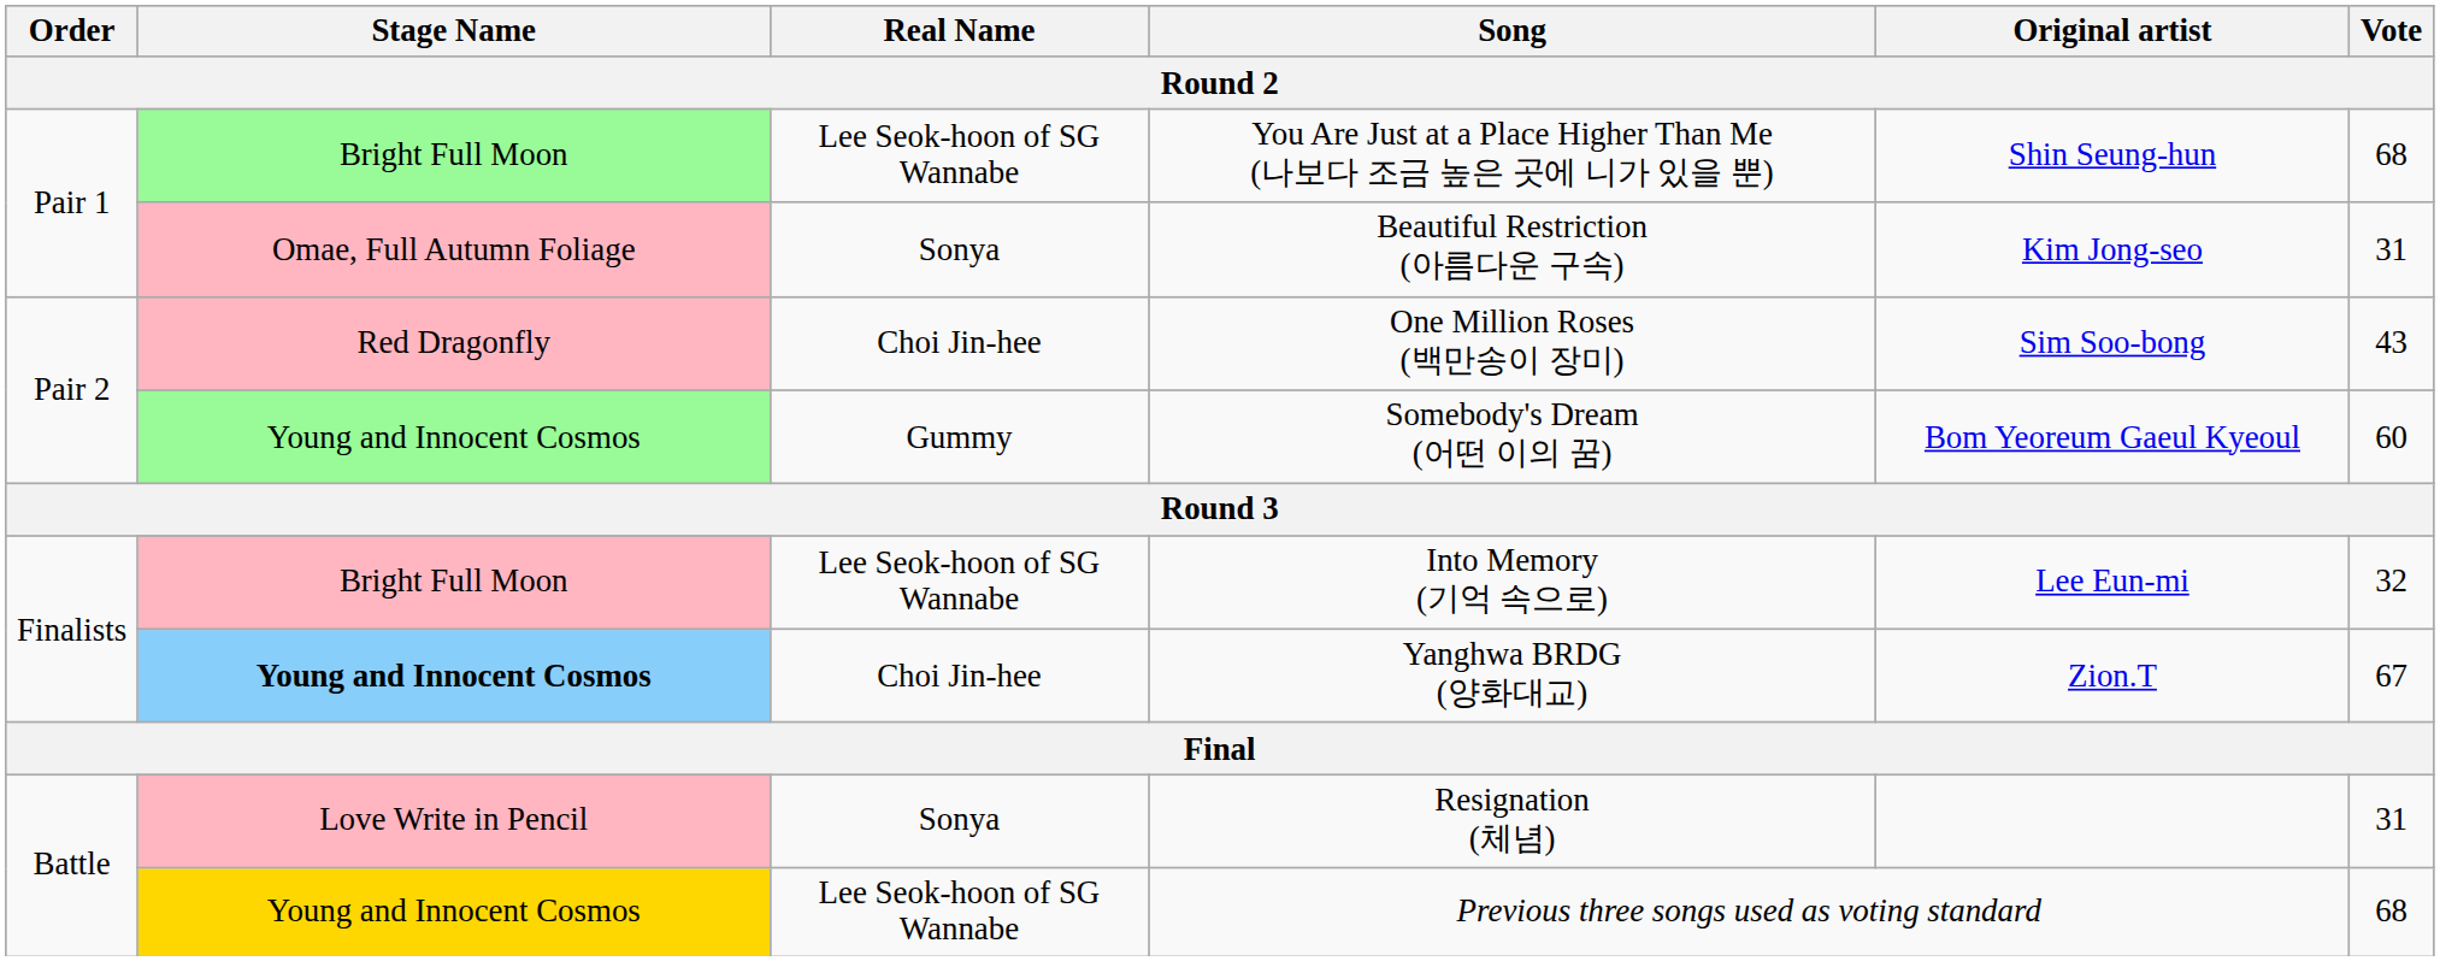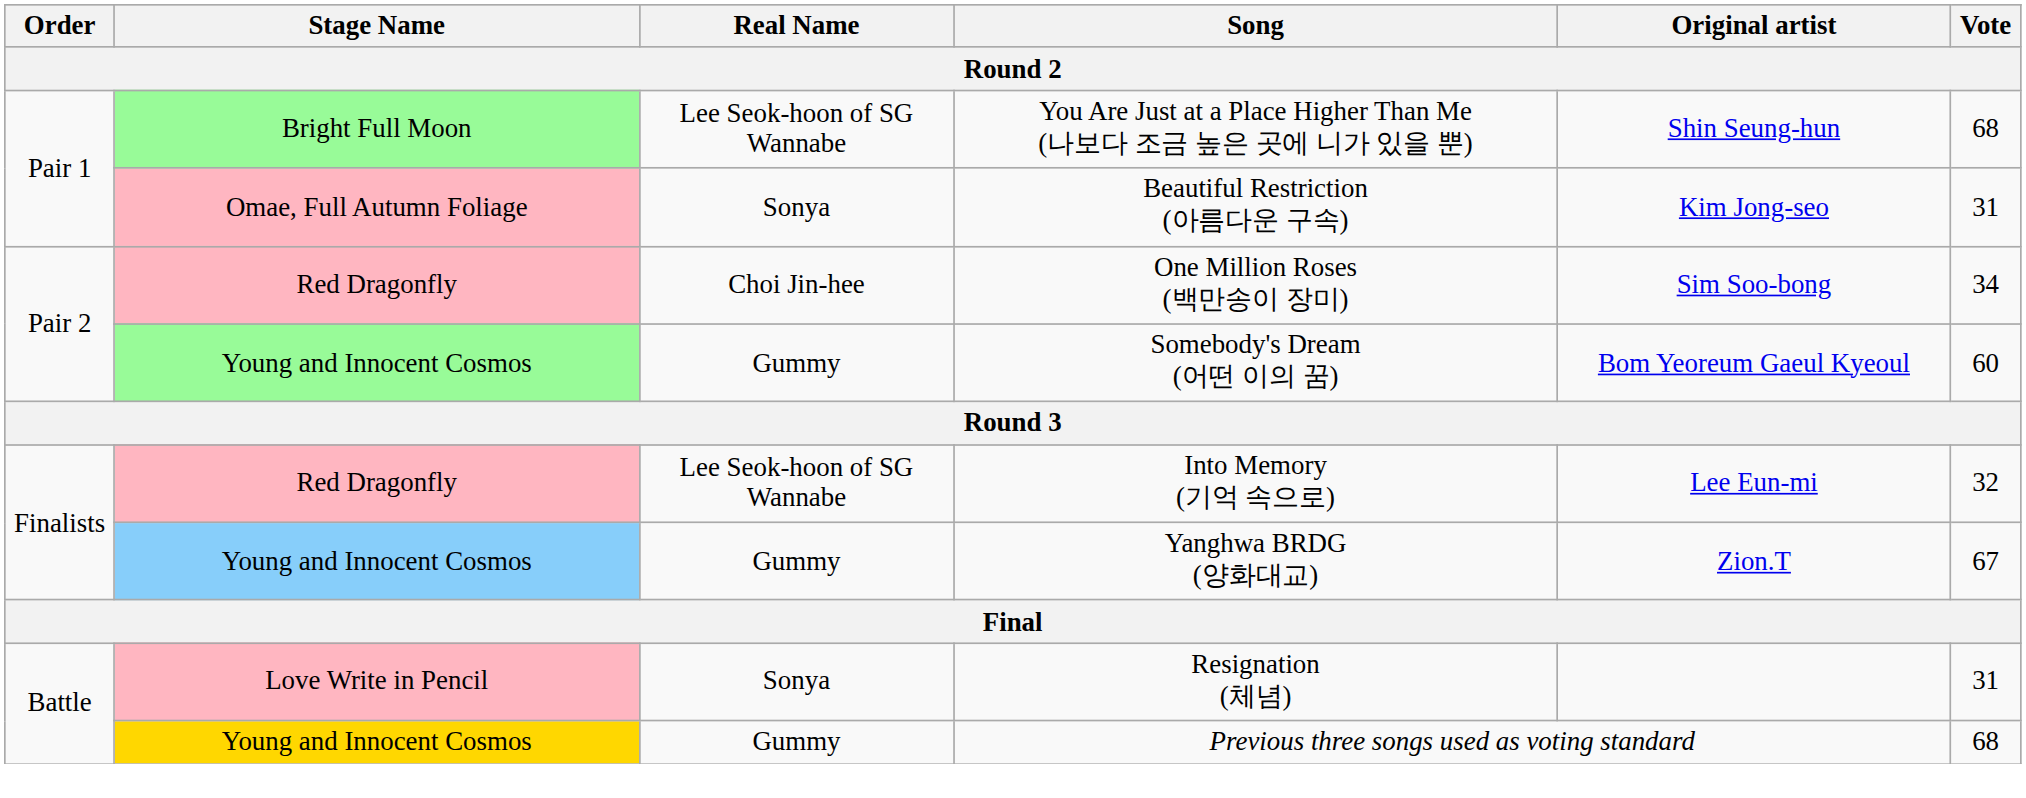 <table class="wikitable" style="text-align:center; width:95%;">
 <tr>
 <th style="width:1%;">Order</th>
 <th style="width:20%;">Stage Name</th>
 <th style="width:12%;">Real Name</th>
 <th style="width:23%;">Song</th>
 <th style="width:15%;">Original artist</th>
 <th style="width:1%;">Vote</th>
 </tr>
 <tr>
 <th colspan=6>Round 2</th>
 </tr>
 <tr>
 <td rowspan=2>Pair 1</td>
 <td bgcolor="palegreen">Bright Full Moon</td>
 <td>Lee Seok-hoon of SG Wannabe</td>
 <td>You Are Just at a Place Higher Than Me<br>(나보다 조금 높은 곳에 니가 있을 뿐)</td>
 <td><a href='#'>Shin Seung-hun</a></td>
 <td>68</td>
 </tr>
 <tr>
 <td bgcolor="lightpink">Omae, Full Autumn Foliage</td>
 <td>Sonya</td>
 <td>Beautiful Restriction<br>(아름다운 구속)</td>
 <td><a href='#'>Kim Jong-seo</a></td>
 <td>31</td>
 </tr>
 <tr>
 <td rowspan=2>Pair 2</td>
 <td bgcolor="lightpink">Red Dragonfly</td>
 <td>Choi Jin-hee</td>
 <td>One Million Roses<br>(백만송이 장미)</td>
 <td><a href='#'>Sim Soo-bong</a></td>
-<td>43</td>
+<td>34</td>
 </tr>
 <tr>
 <td bgcolor="palegreen">Young and Innocent Cosmos</td>
 <td>Gummy</td>
 <td>Somebody's Dream<br>(어떤 이의 꿈)</td>
 <td><a href='#'>Bom Yeoreum Gaeul Kyeoul</a></td>
 <td>60</td>
 </tr>
 <tr>
 <th colspan=6>Round 3</th>
 </tr>
 <tr>
 <td rowspan=2>Finalists</td>
-<td bgcolor="lightpink">Bright Full Moon</td>
+<td bgcolor="lightpink">Red Dragonfly</td>
 <td>Lee Seok-hoon of SG Wannabe</td>
 <td>Into Memory<br>(기억 속으로)</td>
 <td><a href='#'>Lee Eun-mi</a></td>
 <td>32</td>
 </tr>
 <tr>
-<td bgcolor="lightskyblue"><strong>Young and Innocent Cosmos</strong></td>
-<td>Choi Jin-hee</td>
+<td bgcolor="lightskyblue">Young and Innocent Cosmos</td>
+<td>Gummy</td>
 <td>Yanghwa BRDG<br>(양화대교)</td>
 <td><a href='#'>Zion.T</a></td>
 <td>67</td>
 </tr>
 <tr>
 <th colspan=6>Final</th>
 </tr>
 <tr>
 <td rowspan=2>Battle</td>
 <td bgcolor="lightpink">Love Write in Pencil</td>
 <td>Sonya</td>
 <td>Resignation<br>(체념)</td>
 <td></td>
 <td>31</td>
 </tr>
 <tr>
 <td bgcolor="gold">Young and Innocent Cosmos</td>
-<td>Lee Seok-hoon of SG Wannabe</td>
+<td>Gummy</td>
 <td colspan=2><em>Previous three songs used as voting standard</em></td>
 <td>68</td>
 </tr>
 </table>
